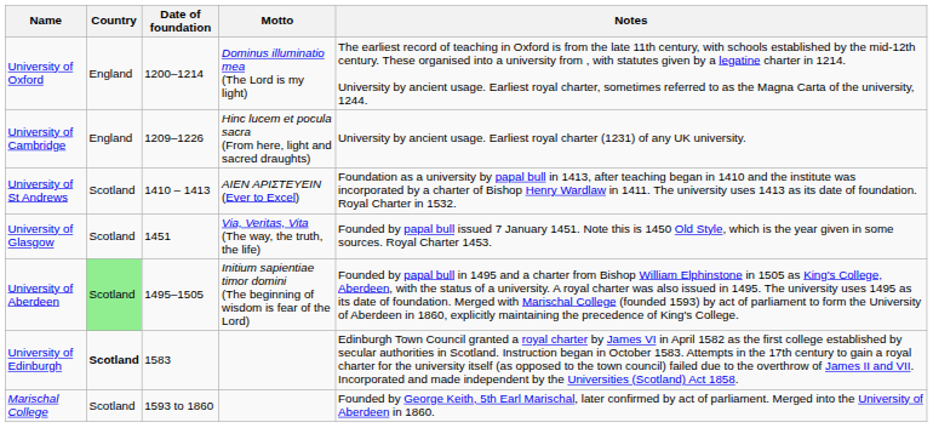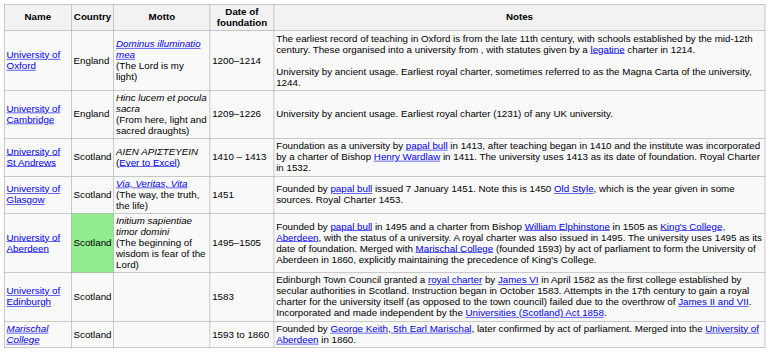 <table class="wikitable sortable">
 <tr>
 <th>Name</th>
 <th>Country</th>
+<th>Motto</th>
 <th>Date of foundation</th>
-<th>Motto</th>
 <th>Notes</th>
 </tr>
 <tr>
 <td><a href='#'>University of Oxford</a></td>
 <td>England</td>
+<td><em><a href='#'>Dominus illuminatio mea</a></em><br>(The Lord is my light)</td>
 <td>1200–1214</td>
-<td><em><a href='#'>Dominus illuminatio mea</a></em><br>(The Lord is my light)</td>
 <td>The earliest record of teaching in Oxford is from the late 11th century,  with schools established by the mid-12th century. These organised into a university from , with statutes given by a <a href='#'>legatine</a> charter in 1214.<br><br>University by ancient usage. Earliest royal charter, sometimes referred to as the Magna Carta of the university, 1244.</td>
 </tr>
 <tr>
 <td><a href='#'>University of Cambridge</a></td>
 <td>England</td>
+<td><em>Hinc lucem et pocula sacra</em><br> (From here, light and sacred draughts)</td>
 <td>1209–1226</td>
-<td><em>Hinc lucem et pocula sacra</em><br> (From here, light and sacred draughts)</td>
 <td>University by ancient usage. Earliest royal charter (1231) of any UK university.</td>
 </tr>
 <tr>
 <td><a href='#'>University of St Andrews</a></td>
 <td>Scotland</td>
+<td><em>ΑΙΕΝ ΑΡΙΣΤΕΥΕΙΝ</em><br>(<a href='#'>Ever to Excel</a>)</td>
 <td>1410 – 1413</td>
-<td><em>ΑΙΕΝ ΑΡΙΣΤΕΥΕΙΝ</em><br>(<a href='#'>Ever to Excel</a>)</td>
 <td>Foundation as a university by <a href='#'>papal bull</a> in 1413, after teaching began in 1410 and the institute was incorporated by a charter of Bishop <a href='#'>Henry Wardlaw</a> in 1411. The university uses 1413 as its date of foundation. Royal Charter in 1532.</td>
 </tr>
 <tr>
 <td><a href='#'>University of Glasgow</a></td>
 <td>Scotland</td>
+<td><em><a href='#'>Via, Veritas, Vita</a></em><br>(The way, the truth, the life)</td>
 <td>1451</td>
-<td><em><a href='#'>Via, Veritas, Vita</a></em><br>(The way, the truth, the life)</td>
 <td>Founded by <a href='#'>papal bull</a> issued 7 January 1451. Note this is 1450 <a href='#'>Old Style</a>, which is the year given in some sources. Royal Charter 1453.</td>
 </tr>
 <tr>
 <td><a href='#'>University of Aberdeen</a></td>
 <td style="background: lightgreen;">Scotland</td>
+<td><em>Initium sapientiae timor domini</em><br>(The beginning of wisdom is fear of the Lord)</td>
 <td>1495–1505</td>
-<td><em>Initium sapientiae timor domini</em><br>(The beginning of wisdom is fear of the Lord)</td>
 <td>Founded by <a href='#'>papal bull</a> in 1495 and a charter from Bishop <a href='#'>William Elphinstone</a> in 1505 as <a href='#'>King's College, Aberdeen</a>, with the status of a university. A royal charter was also issued in 1495. The university uses 1495 as its date of foundation. Merged with <a href='#'>Marischal College</a> (founded 1593) by act of parliament to form the University of Aberdeen in 1860, explicitly maintaining the precedence of King's College.</td>
 </tr>
 <tr>
 <td><a href='#'>University of Edinburgh</a></td>
-<td><strong>Scotland</strong></td>
+<td>Scotland</td>
+<td></td>
 <td>1583</td>
-<td></td>
 <td>Edinburgh Town Council granted a <a href='#'>royal charter</a> by <a href='#'>James VI</a> in April 1582 as the first college established by secular authorities in Scotland. Instruction began in October 1583. Attempts in the 17th century to gain a royal charter for the university itself (as opposed to the town council) failed due to the overthrow of <a href='#'>James II and VII</a>. Incorporated and made independent by the <a href='#'>Universities (Scotland) Act 1858</a>.</td>
 </tr>
 <tr>
 <td><em> <a href='#'>Marischal College</a></em></td>
 <td>Scotland</td>
+<td></td>
 <td>1593 to 1860</td>
-<td></td>
 <td>Founded by <a href='#'>George Keith, 5th Earl Marischal</a>, later confirmed by act of parliament. Merged into the <a href='#'>University of Aberdeen</a> in 1860.</td>
 </tr>
 </table>
